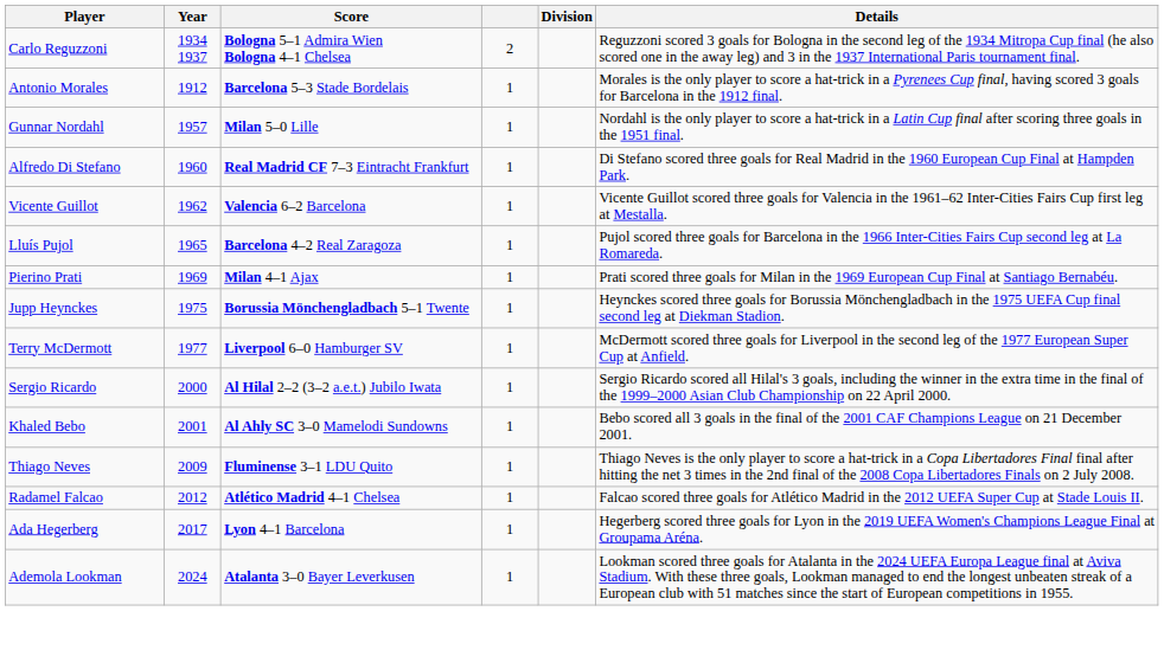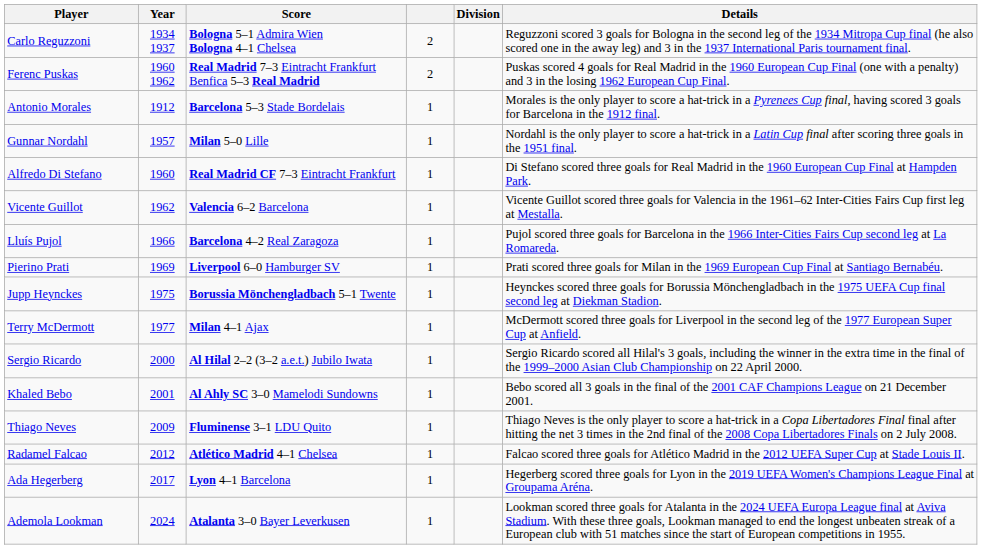 <table class="wikitable sortable" width=100%>
 <tr>
 <th width = 14%>Player</th>
 <th width = 5%>Year</th>
 <th width = 23%>Score</th>
 <th width = 5%></th>
 <th>Division</th>
 <th width="50%">Details</th>
 </tr>
 <tr>
 <td> <a href='#'>Carlo Reguzzoni</a></td>
 <td align="center"><a href='#'>1934</a> <br> <a href='#'>1937</a></td>
 <td><a href='#'><strong>Bologna</strong></a> 5–1 <a href='#'>Admira Wien</a> <br><a href='#'><strong>Bologna</strong></a> 4–1 <a href='#'>Chelsea</a></td>
 <td align="center">2</td>
 <td></td>
 <td>Reguzzoni scored 3 goals for Bologna in the second leg of the <a href='#'>1934 Mitropa Cup final</a> (he also scored one in the away leg) and 3 in the <a href='#'>1937 International Paris tournament final</a>.</td>
+</tr>
+<tr>
+<td> <a href='#'>Ferenc Puskas</a></td>
+<td align="center"><a href='#'>1960</a> <br> <a href='#'>1962</a></td>
+<td><a href='#'><strong>Real Madrid</strong></a> 7–3 <a href='#'>Eintracht Frankfurt</a> <br><a href='#'>Benfica</a> 5–3 <a href='#'><strong>Real Madrid</strong></a></td>
+<td align="center">2</td>
+<td></td>
+<td>Puskas scored 4 goals for Real Madrid in the <a href='#'>1960 European Cup Final</a> (one with a penalty) and 3 in the losing <a href='#'>1962 European Cup Final</a>.</td>
 </tr>
 <tr>
 <td> <a href='#'>Antonio Morales</a></td>
 <td align=center><a href='#'>1912</a></td>
 <td><a href='#'><strong>Barcelona</strong></a> 5–3 <a href='#'>Stade Bordelais</a></td>
 <td align=center>1</td>
 <td></td>
 <td>Morales is the only player to score a hat-trick in a <em><a href='#'>Pyrenees Cup</a> final</em>, having scored 3 goals for Barcelona in the <a href='#'>1912 final</a>.</td>
 </tr>
 <tr>
 <td> <a href='#'>Gunnar Nordahl</a></td>
 <td align=center><a href='#'>1957</a></td>
 <td><a href='#'><strong>Milan</strong></a> 5–0 <a href='#'>Lille</a></td>
 <td align=center>1</td>
 <td></td>
 <td>Nordahl is the only player to score a hat-trick in a <em><a href='#'>Latin Cup</a> final</em> after scoring three goals in the <a href='#'>1951 final</a>.</td>
 </tr>
 <tr>
 <td> <a href='#'>Alfredo Di Stefano</a></td>
 <td align=center><a href='#'>1960</a></td>
 <td><strong><a href='#'>Real Madrid CF</a></strong> 7–3 <a href='#'>Eintracht Frankfurt</a></td>
 <td align=center>1</td>
 <td></td>
 <td>Di Stefano scored three goals for Real Madrid in the <a href='#'>1960 European Cup Final</a> at <a href='#'>Hampden Park</a>.</td>
 </tr>
 <tr>
 <td> <a href='#'>Vicente Guillot</a></td>
 <td align=center><a href='#'>1962</a></td>
 <td><a href='#'><strong>Valencia</strong></a> 6–2 <a href='#'>Barcelona</a></td>
 <td align=center>1</td>
 <td></td>
 <td>Vicente Guillot scored three goals for Valencia in the 1961–62 Inter-Cities Fairs Cup first leg at <a href='#'>Mestalla</a>.</td>
 </tr>
 <tr>
 <td> <a href='#'>Lluís Pujol</a></td>
-<td align=center><a href='#'>1965</a></td>
+<td align=center><a href='#'>1966</a></td>
 <td><a href='#'><strong>Barcelona</strong></a> 4–2 <a href='#'>Real Zaragoza</a></td>
 <td align=center>1</td>
 <td></td>
 <td>Pujol scored three goals for Barcelona in the <a href='#'>1966 Inter-Cities Fairs Cup second leg</a> at <a href='#'>La Romareda</a>.</td>
 </tr>
 <tr>
 <td> <a href='#'>Pierino Prati</a></td>
 <td align=center><a href='#'>1969</a></td>
-<td><a href='#'><strong>Milan</strong></a> 4–1 <a href='#'>Ajax</a></td>
+<td><a href='#'><strong>Liverpool</strong></a> 6–0 <a href='#'>Hamburger SV</a></td>
 <td align=center>1</td>
 <td></td>
 <td>Prati scored three goals for Milan in the <a href='#'>1969 European Cup Final</a> at <a href='#'>Santiago Bernabéu</a>.</td>
 </tr>
 <tr>
 <td> <a href='#'>Jupp Heynckes</a></td>
 <td align=center><a href='#'>1975</a></td>
 <td><strong><a href='#'>Borussia Mönchengladbach</a></strong> 5–1 <a href='#'>Twente</a></td>
 <td align=center>1</td>
 <td></td>
 <td>Heynckes scored three goals for Borussia Mönchengladbach in the <a href='#'>1975 UEFA Cup final second leg</a> at <a href='#'>Diekman Stadion</a>.</td>
 </tr>
 <tr>
 <td> <a href='#'>Terry McDermott</a></td>
 <td align=center><a href='#'>1977</a></td>
-<td><a href='#'><strong>Liverpool</strong></a> 6–0 <a href='#'>Hamburger SV</a></td>
+<td><a href='#'><strong>Milan</strong></a> 4–1 <a href='#'>Ajax</a></td>
 <td align=center>1</td>
 <td></td>
 <td>McDermott scored three goals for Liverpool in the second leg of the <a href='#'>1977 European Super Cup</a> at <a href='#'>Anfield</a>.</td>
 </tr>
 <tr>
 <td> <a href='#'>Sergio Ricardo</a></td>
 <td align=center><a href='#'>2000</a></td>
 <td><a href='#'><strong>Al Hilal</strong></a> 2–2 (3–2 <a href='#'>a.e.t.</a>) <a href='#'>Jubilo Iwata</a></td>
 <td align=center>1</td>
 <td></td>
 <td>Sergio Ricardo scored all Hilal's 3 goals, including the winner in the extra time in the final of the <a href='#'>1999–2000 Asian Club Championship</a> on 22 April 2000.</td>
 </tr>
 <tr>
 <td> <a href='#'>Khaled Bebo</a></td>
 <td align=center><a href='#'>2001</a></td>
 <td><strong><a href='#'>Al Ahly SC</a></strong> 3–0 <a href='#'>Mamelodi Sundowns</a></td>
 <td align=center>1</td>
 <td></td>
 <td>Bebo scored all 3 goals in the final of the <a href='#'>2001 CAF Champions League</a> on 21 December 2001.</td>
 </tr>
 <tr>
 <td> <a href='#'>Thiago Neves</a></td>
 <td align=center><a href='#'>2009</a></td>
 <td><a href='#'><strong>Fluminense</strong></a> 3–1 <a href='#'>LDU Quito</a></td>
 <td align=center>1</td>
 <td></td>
 <td>Thiago Neves is the only player to score a hat-trick in a <em>Copa Libertadores Final</em> final after hitting the net 3 times in the 2nd final of the <a href='#'>2008 Copa Libertadores Finals</a> on 2 July 2008.</td>
 </tr>
 <tr>
 <td> <a href='#'>Radamel Falcao</a></td>
 <td align=center><a href='#'>2012</a></td>
 <td><strong><a href='#'>Atlético Madrid</a></strong> 4–1 <a href='#'>Chelsea</a></td>
 <td align=center>1</td>
 <td></td>
 <td>Falcao scored three goals for Atlético Madrid in the <a href='#'>2012 UEFA Super Cup</a> at <a href='#'>Stade Louis II</a>.</td>
 </tr>
 <tr>
 <td> <a href='#'>Ada Hegerberg</a></td>
 <td align=center><a href='#'>2017</a></td>
 <td><a href='#'><strong>Lyon</strong></a> 4–1 <a href='#'>Barcelona</a></td>
 <td align=center>1</td>
 <td></td>
 <td>Hegerberg scored three goals for Lyon in the <a href='#'>2019 UEFA Women's Champions League Final</a> at <a href='#'>Groupama Aréna</a>.</td>
 </tr>
 <tr>
 <td> <a href='#'>Ademola Lookman</a></td>
 <td align=center><a href='#'>2024</a></td>
 <td><a href='#'><strong>Atalanta</strong></a> 3–0 <a href='#'>Bayer Leverkusen</a></td>
 <td align=center>1</td>
 <td></td>
 <td>Lookman scored three goals for Atalanta in the <a href='#'>2024 UEFA Europa League final</a> at <a href='#'>Aviva Stadium</a>. With these three goals, Lookman managed to end the longest unbeaten streak of a European club with 51 matches since the start of European competitions in 1955.</td>
 </tr>
 </table>
